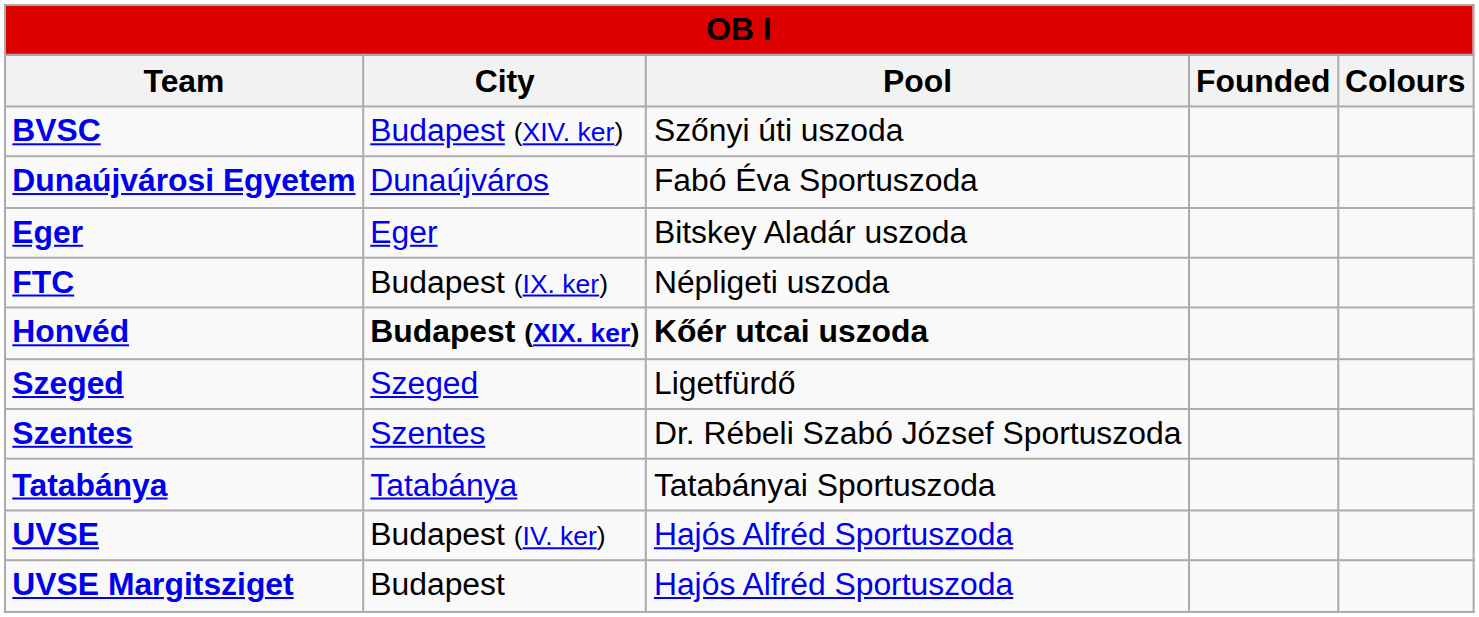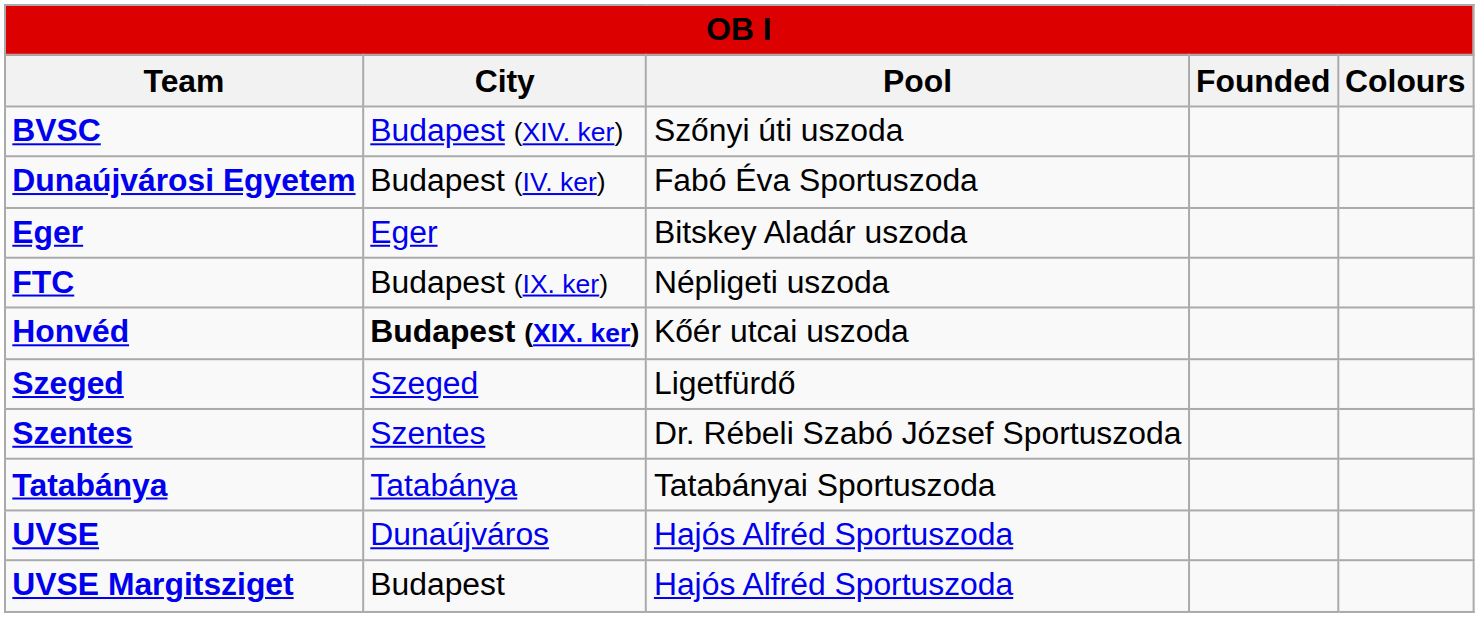 <table class="wikitable sortable">
 <tr>
 <td bgcolor=#DD0000 align="center" colspan="17"><strong><span>OB I</span></strong></td>
 </tr>
 <tr>
 <th>Team</th>
 <th>City</th>
 <th>Pool</th>
 <th>Founded</th>
 <th>Colours</th>
 </tr>
 <tr>
 <td><strong><a href='#'>BVSC</a></strong></td>
 <td><a href='#'>Budapest</a> <small>(<a href='#'>XIV. ker</a>)</small></td>
 <td>Szőnyi úti uszoda</td>
 <td></td>
 <td></td>
 </tr>
 <tr>
 <td><strong><a href='#'>Dunaújvárosi Egyetem</a></strong></td>
-<td><a href='#'>Dunaújváros</a></td>
+<td>Budapest <small>(<a href='#'>IV. ker</a>)</small></td>
 <td>Fabó Éva Sportuszoda</td>
 <td></td>
 <td></td>
 </tr>
 <tr>
 <td><strong><a href='#'>Eger</a></strong></td>
 <td><a href='#'>Eger</a></td>
 <td>Bitskey Aladár uszoda</td>
 <td></td>
 <td></td>
 </tr>
 <tr>
 <td><strong><a href='#'>FTC</a></strong></td>
 <td>Budapest <small>(<a href='#'>IX. ker</a>)</small></td>
 <td>Népligeti uszoda</td>
 <td></td>
 <td></td>
 </tr>
 <tr>
 <td><strong><a href='#'>Honvéd</a></strong></td>
 <td><strong>Budapest <small>(<a href='#'>XIX. ker</a>)</small></strong></td>
-<td><strong>Kőér utcai uszoda</strong></td>
+<td>Kőér utcai uszoda</td>
 <td></td>
 <td></td>
 </tr>
 <tr>
 <td><strong><a href='#'>Szeged</a></strong></td>
 <td><a href='#'>Szeged</a></td>
 <td>Ligetfürdő</td>
 <td></td>
 <td>  </td>
 </tr>
 <tr>
 <td><strong><a href='#'>Szentes</a></strong></td>
 <td><a href='#'>Szentes</a></td>
 <td>Dr. Rébeli Szabó József Sportuszoda</td>
 <td></td>
 <td></td>
 </tr>
 <tr>
 <td><strong><a href='#'>Tatabánya</a></strong></td>
 <td><a href='#'>Tatabánya</a></td>
 <td>Tatabányai Sportuszoda</td>
 <td></td>
 <td></td>
 </tr>
 <tr>
 <td><strong><a href='#'>UVSE</a></strong></td>
-<td>Budapest <small>(<a href='#'>IV. ker</a>)</small></td>
+<td><a href='#'>Dunaújváros</a></td>
 <td><a href='#'>Hajós Alfréd Sportuszoda</a></td>
 <td></td>
 <td></td>
 </tr>
 <tr>
 <td><strong><a href='#'>UVSE Margitsziget</a></strong></td>
 <td>Budapest</td>
 <td><a href='#'>Hajós Alfréd Sportuszoda</a></td>
 <td></td>
 <td></td>
 </tr>
 </table>
